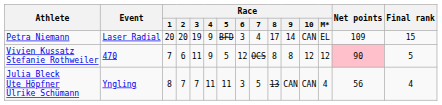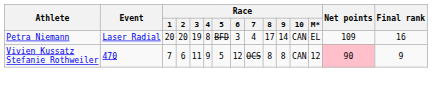 <table class="wikitable" style="font-size:90%">
 <tr>
 <th rowspan=2>Athlete</th>
 <th rowspan=2>Event</th>
 <th colspan=11>Race</th>
 <th rowspan=2>Net points</th>
 <th rowspan=2>Final rank</th>
 </tr>
 <tr style="font-size:95%">
 <th>1</th>
 <th>2</th>
 <th>3</th>
 <th>4</th>
 <th>5</th>
 <th>6</th>
 <th>7</th>
 <th>8</th>
 <th>9</th>
 <th>10</th>
 <th>M*</th>
 </tr>
 <tr align=center>
 <td align=left><a href='#'>Petra Niemann</a></td>
 <td align=left><a href='#'>Laser Radial</a></td>
 <td>20</td>
 <td>20</td>
 <td>19</td>
-<td>9</td>
+<td>8</td>
 <td><s>BFD</s></td>
 <td>3</td>
 <td>4</td>
 <td>17</td>
 <td>14</td>
 <td>CAN</td>
 <td>EL</td>
 <td>109</td>
-<td>15</td>
+<td>16</td>
 </tr>
 <tr align=center>
 <td align=left><a href='#'>Vivien Kussatz</a><br><a href='#'>Stefanie Rothweiler</a></td>
 <td align=left><a href='#'>470</a></td>
 <td>7</td>
 <td>6</td>
 <td>11</td>
 <td>9</td>
 <td>5</td>
 <td>12</td>
 <td><s>OCS</s></td>
 <td>8</td>
 <td>8</td>
-<td>12</td>
+<td>CAN</td>
 <td>12</td>
 <td style="background: pink;">90</td>
-<td>5</td>
-</tr>
-<tr align=center>
-<td align=left><a href='#'>Julia Bleck</a><br><a href='#'>Ute Höpfner</a> <br><a href='#'>Ulrike Schümann</a></td>
-<td align=left><a href='#'>Yngling</a></td>
-<td>8</td>
-<td>7</td>
-<td>7</td>
-<td>11</td>
-<td>11</td>
-<td>3</td>
-<td>5</td>
-<td><s>13</s></td>
-<td>CAN</td>
-<td>CAN</td>
-<td>4</td>
-<td>56</td>
-<td>4</td>
+<td>9</td>
 </tr>
 </table>
